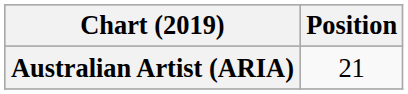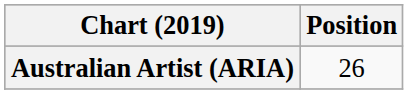 <table class="wikitable plainrowheaders" style="text-align:center">
 <tr>
 <th scope="col">Chart (2019)</th>
 <th scope="col">Position</th>
 </tr>
 <tr>
 <th scope="row">Australian Artist (ARIA)</th>
-<td>21</td>
+<td>26</td>
 </tr>
 </table>
